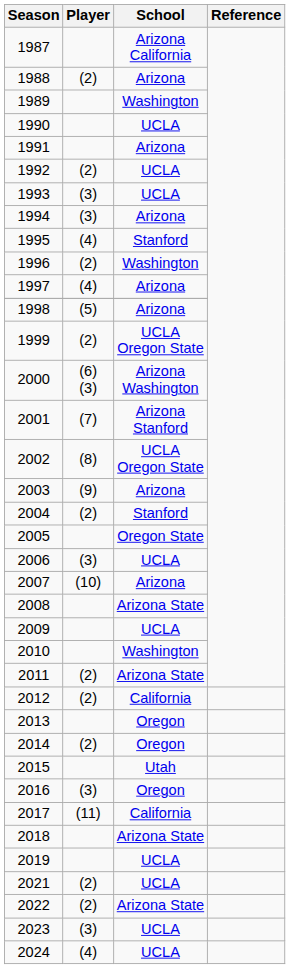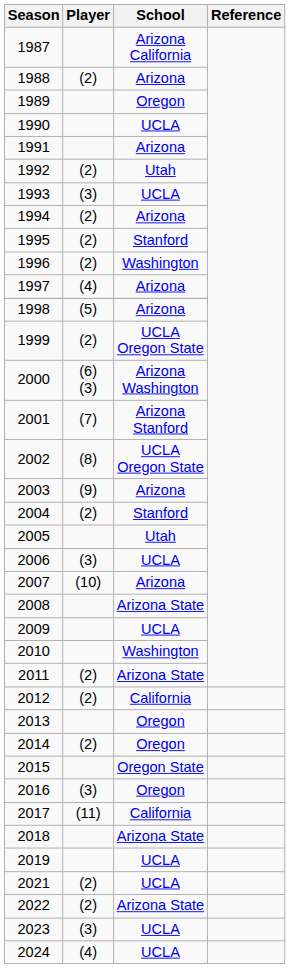 <table class="wikitable sortable">
 <tr>
 <th>Season</th>
 <th>Player</th>
 <th>School</th>
 <th class="unsortable">Reference</th>
 </tr>
 <tr align=center>
 <td>1987</td>
 <td><br></td>
 <td><a href='#'>Arizona</a><br><a href='#'>California</a></td>
 <td rowspan="26"></td>
 </tr>
 <tr align=center>
 <td>1988</td>
 <td> (2)</td>
 <td><a href='#'>Arizona</a></td>
 </tr>
 <tr align=center>
 <td>1989</td>
 <td></td>
-<td><a href='#'>Washington</a></td>
+<td><a href='#'>Oregon</a></td>
 </tr>
 <tr align=center>
 <td>1990</td>
 <td></td>
 <td><a href='#'>UCLA</a></td>
 </tr>
 <tr align=center>
 <td>1991</td>
 <td></td>
 <td><a href='#'>Arizona</a></td>
 </tr>
 <tr align=center>
 <td>1992</td>
 <td> (2)</td>
-<td><a href='#'>UCLA</a></td>
+<td><a href='#'>Utah</a></td>
 </tr>
 <tr align=center>
 <td>1993</td>
 <td> (3)</td>
 <td><a href='#'>UCLA</a></td>
 </tr>
 <tr align=center>
 <td>1994</td>
-<td> (3)</td>
+<td> (2)</td>
 <td><a href='#'>Arizona</a></td>
 </tr>
 <tr align=center>
 <td>1995</td>
-<td> (4)<br></td>
+<td> (2)</td>
 <td><a href='#'>Stanford</a></td>
 </tr>
 <tr align=center>
 <td>1996</td>
 <td> (2)</td>
 <td><a href='#'>Washington</a></td>
 </tr>
 <tr align=center>
 <td>1997</td>
 <td> (4)</td>
 <td><a href='#'>Arizona</a></td>
 </tr>
 <tr>
 </tr>
 <tr align=center>
 <td>1998</td>
 <td> (5)</td>
 <td><a href='#'>Arizona</a></td>
 </tr>
 <tr align=center>
 <td>1999</td>
 <td> (2)<br></td>
 <td><a href='#'>UCLA</a><br><a href='#'>Oregon State</a></td>
 </tr>
 <tr align=center>
 <td>2000</td>
 <td> (6)<br> (3)</td>
 <td><a href='#'>Arizona</a><br><a href='#'>Washington</a></td>
 </tr>
 <tr align=center>
 <td>2001</td>
 <td> (7)<br></td>
 <td><a href='#'>Arizona</a><br><a href='#'>Stanford</a></td>
 </tr>
 <tr align=center>
 <td>2002</td>
 <td> (8)</td>
 <td><a href='#'>UCLA</a><br><a href='#'>Oregon State</a></td>
 </tr>
 <tr align=center>
 <td>2003</td>
 <td> (9)</td>
 <td><a href='#'>Arizona</a></td>
 </tr>
 <tr align=center>
 <td>2004</td>
 <td> (2)</td>
 <td><a href='#'>Stanford</a></td>
 </tr>
 <tr align=center>
 <td>2005</td>
 <td></td>
-<td><a href='#'>Oregon State</a></td>
+<td><a href='#'>Utah</a></td>
 </tr>
 <tr align=center>
 <td>2006</td>
 <td> (3)</td>
 <td><a href='#'>UCLA</a></td>
 </tr>
 <tr align=center>
 <td>2007</td>
 <td> (10)</td>
 <td><a href='#'>Arizona</a></td>
 </tr>
 <tr align=center>
 <td>2008</td>
 <td></td>
 <td><a href='#'>Arizona State</a></td>
 </tr>
 <tr align=center>
 <td>2009</td>
 <td></td>
 <td><a href='#'>UCLA</a></td>
 </tr>
 <tr align=center>
 <td>2010</td>
 <td></td>
 <td><a href='#'>Washington</a></td>
 </tr>
 <tr align=center>
 <td>2011</td>
 <td> (2)</td>
 <td><a href='#'>Arizona State</a></td>
 </tr>
 <tr align=center>
 <td>2012</td>
 <td> (2)</td>
 <td><a href='#'>California</a></td>
 </tr>
 <tr align=center>
 <td>2013</td>
 <td></td>
 <td><a href='#'>Oregon</a></td>
 <td style="text-align:center;"></td>
 </tr>
 <tr align=center>
 <td>2014</td>
 <td> (2)</td>
 <td><a href='#'>Oregon</a></td>
 <td style="text-align:center;"></td>
 </tr>
 <tr align=center>
 <td>2015</td>
 <td></td>
-<td><a href='#'>Utah</a></td>
+<td><a href='#'>Oregon State</a></td>
 <td style="text-align:center;"></td>
 </tr>
 <tr align=center>
 <td>2016</td>
 <td> (3)</td>
 <td><a href='#'>Oregon</a></td>
 <td style="text-align:center;"></td>
 </tr>
 <tr align=center>
 <td>2017</td>
 <td> (11)</td>
 <td><a href='#'>California</a></td>
 <td style="text-align:center;"></td>
 </tr>
 <tr align=center>
 <td>2018</td>
 <td></td>
 <td><a href='#'>Arizona State</a></td>
 <td style="text-align:center;"></td>
 </tr>
 <tr align=center>
 <td>2019</td>
 <td></td>
 <td><a href='#'>UCLA</a></td>
 <td style="text-align:center;"></td>
 </tr>
 <tr align=center>
 <td>2021</td>
 <td> (2)</td>
 <td><a href='#'>UCLA</a></td>
 <td style="text-align:center;"></td>
 </tr>
 <tr align=center>
 <td>2022</td>
 <td> (2)</td>
 <td><a href='#'>Arizona State</a></td>
 <td style="text-align:center;"></td>
 </tr>
 <tr align=center>
 <td>2023</td>
 <td> (3)</td>
 <td><a href='#'>UCLA</a></td>
 <td style="text-align:center;"></td>
 </tr>
 <tr align=center>
 <td>2024</td>
 <td> (4)</td>
 <td><a href='#'>UCLA</a></td>
 <td style="text-align:center;"></td>
 </tr>
 </table>
